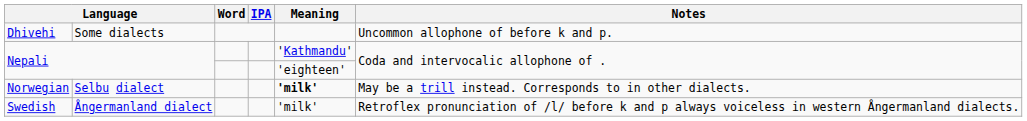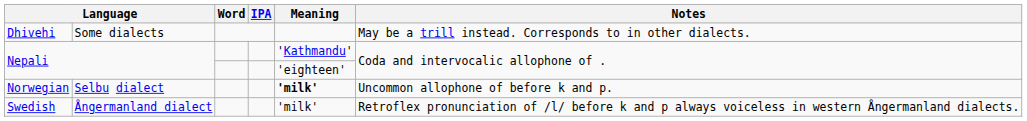 <table class="wikitable">
 <tr>
 <th colspan=2>Language</th>
 <th>Word</th>
 <th><a href='#'>IPA</a></th>
 <th>Meaning</th>
 <th>Notes</th>
 </tr>
 <tr>
 <td><a href='#'>Dhivehi</a></td>
 <td>Some dialects</td>
 <td colspan=2 align=center></td>
 <td></td>
-<td>Uncommon allophone of  before k and p.</td>
+<td>May be a <a href='#'>trill</a> instead. Corresponds to  in other dialects.</td>
 </tr>
 <tr>
 <td rowspan=2 colspan=2><a href='#'>Nepali</a></td>
 <td></td>
 <td></td>
 <td>'<a href='#'>Kathmandu</a>'</td>
 <td rowspan=2>Coda and intervocalic allophone of .</td>
 </tr>
 <tr>
 <td></td>
 <td></td>
 <td>'eighteen'</td>
 </tr>
 <tr>
 <td><a href='#'>Norwegian</a></td>
 <td><a href='#'>Selbu</a> <a href='#'>dialect</a></td>
 <td></td>
 <td align=center></td>
 <td><strong>'milk'</strong></td>
-<td>May be a <a href='#'>trill</a> instead. Corresponds to  in other dialects.</td>
+<td>Uncommon allophone of  before k and p.</td>
 </tr>
 <tr>
 <td><a href='#'>Swedish</a></td>
 <td><a href='#'>Ångermanland dialect</a></td>
 <td></td>
 <td></td>
 <td>'milk'</td>
 <td>Retroflex pronunciation of /l/ before k and p always voiceless in western Ångermanland dialects.</td>
 </tr>
 </table>
